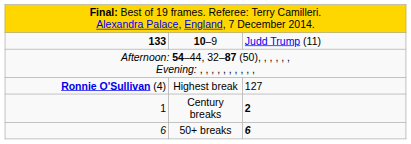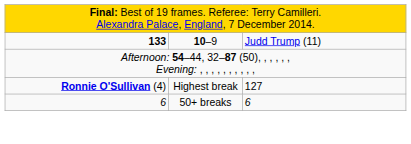 <table class="wikitable" style="font-size: 95%; margin: 1em auto 1em auto;">
 <tr>
 <td colspan="3" align="center" bgcolor="#ffd700"><strong>Final:</strong> Best of 19 frames. Referee: Terry Camilleri.<br><a href='#'>Alexandra Palace</a>, <a href='#'>England</a>, 7 December 2014.</td>
 </tr>
 <tr>
 <td align="right"><strong>133</strong></td>
 <td width="100" align="center"><strong>10</strong>–9</td>
 <td width="230"><a href='#'>Judd Trump</a> (11)<br></td>
 </tr>
 <tr>
 <td colspan="3" align="center" style="font-size: 100%"><em>Afternoon:</em> <strong>54</strong>–44, 32–<strong>87</strong> (50), , , , , , <br><em>Evening:</em> , , , , , , , , , , </td>
 </tr>
 <tr>
 <td width="230" align="right"><strong><a href='#'>Ronnie O'Sullivan</a></strong> (4)<br></td>
 <td align="center">Highest break</td>
 <td>127</td>
 </tr>
 <tr>
-<td align="right">1</td>
-<td align="center">Century breaks</td>
-<td><strong>2</strong></td>
-</tr>
-<tr>
 <td align="right"><em>6</em></td>
 <td align="center">50+ breaks</td>
-<td><strong><em>6</em></strong></td>
+<td><em>6</em></td>
 </tr>
 </table>
